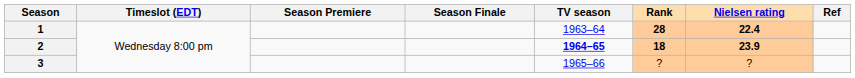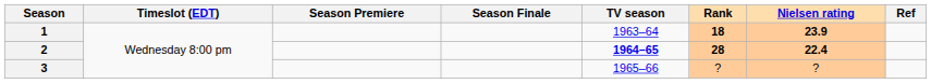 <table class="wikitable" style="width:100%;">
 <tr>
 <th>Season</th>
 <th>Timeslot (<a href='#'>EDT</a>)</th>
 <th>Season Premiere</th>
 <th>Season Finale</th>
 <th>TV season</th>
 <th style="background:#ffdead;">Rank</th>
 <th style="background:#ffdead;"><a href='#'>Nielsen rating</a></th>
 <th>Ref</th>
 </tr>
 <tr>
 <th><strong>1</strong></th>
 <td style="text-align:center;" rowspan="3">Wednesday 8:00 pm</td>
 <td></td>
 <td></td>
 <td style="text-align:center;"><a href='#'>1963–64</a></td>
-<td style="background:#fc9; text-align:center;"><strong>28</strong></td>
-<td style="background:#fc9; text-align:center;"><strong>22.4</strong></td>
+<td style="background:#fc9; text-align:center;"><strong>18</strong></td>
+<td style="background:#fc9; text-align:center;"><strong>23.9</strong></td>
 <td style="text-align:center;"></td>
 </tr>
 <tr>
 <th><strong>2</strong></th>
 <td></td>
 <td></td>
 <td style="text-align:center;"><strong><a href='#'>1964–65</a></strong></td>
-<td style="background:#fc9; text-align:center;"><strong>18</strong></td>
-<td style="background:#fc9; text-align:center;"><strong>23.9</strong></td>
+<td style="background:#fc9; text-align:center;"><strong>28</strong></td>
+<td style="background:#fc9; text-align:center;"><strong>22.4</strong></td>
 <td style="text-align:center;"></td>
 </tr>
 <tr>
 <th><strong>3</strong></th>
 <td></td>
 <td></td>
 <td style="text-align:center;"><a href='#'>1965–66</a></td>
 <td style="background:#fc9; text-align:center;">?</td>
 <td style="background:#fc9; text-align:center;">?</td>
 <td style="text-align:center;"></td>
 </tr>
 </table>
